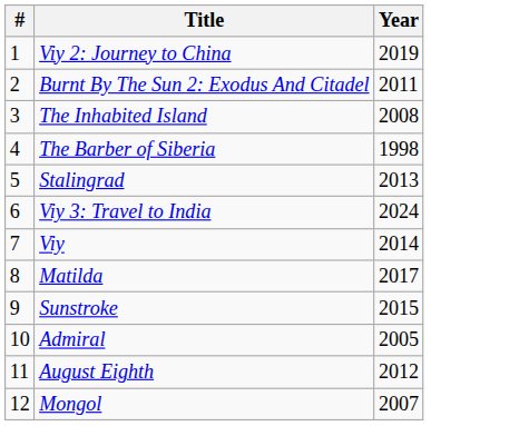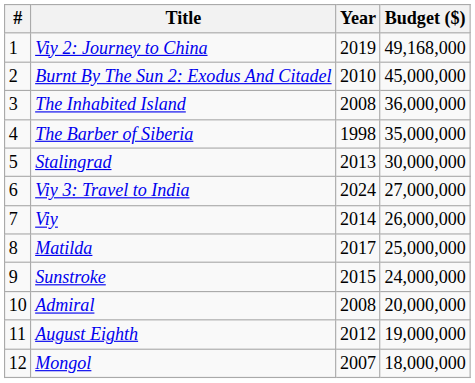 <table class="wikitable sortable">
 <tr>
 <th>#</th>
 <th>Title</th>
 <th>Year</th>
+<th>Budget ($)</th>
 </tr>
 <tr>
 <td>1</td>
 <td><em><a href='#'>Viy 2: Journey to China</a></em></td>
 <td>2019</td>
+<td>49,168,000</td>
 </tr>
 <tr>
 <td>2</td>
 <td><em><a href='#'>Burnt By The Sun 2: Exodus And Citadel</a></em></td>
-<td>2011</td>
+<td>2010</td>
+<td>45,000,000</td>
 </tr>
 <tr>
 <td>3</td>
 <td><em><a href='#'>The Inhabited Island</a></em></td>
 <td>2008</td>
+<td>36,000,000</td>
 </tr>
 <tr>
 <td>4</td>
 <td><em><a href='#'>The Barber of Siberia</a></em></td>
 <td>1998</td>
+<td>35,000,000</td>
 </tr>
 <tr>
 <td>5</td>
 <td><em><a href='#'>Stalingrad</a></em></td>
 <td>2013</td>
+<td>30,000,000</td>
 </tr>
 <tr>
 <td>6</td>
 <td><em><a href='#'>Viy 3: Travel to India</a></em></td>
 <td>2024</td>
+<td>27,000,000</td>
 </tr>
 <tr>
 <td>7</td>
 <td><em><a href='#'>Viy</a></em></td>
 <td>2014</td>
+<td>26,000,000</td>
 </tr>
 <tr>
 <td>8</td>
 <td><em><a href='#'>Matilda</a></em></td>
 <td>2017</td>
+<td>25,000,000</td>
 </tr>
 <tr>
 <td>9</td>
 <td><em><a href='#'>Sunstroke</a></em></td>
 <td>2015</td>
+<td>24,000,000</td>
 </tr>
 <tr>
 <td>10</td>
 <td><em><a href='#'>Admiral</a></em></td>
-<td>2005</td>
+<td>2008</td>
+<td>20,000,000</td>
 </tr>
 <tr>
 <td>11</td>
 <td><em><a href='#'>August Eighth</a></em></td>
 <td>2012</td>
+<td>19,000,000</td>
 </tr>
 <tr>
 <td>12</td>
 <td><em><a href='#'>Mongol</a></em></td>
 <td>2007</td>
+<td>18,000,000</td>
 </tr>
 </table>
